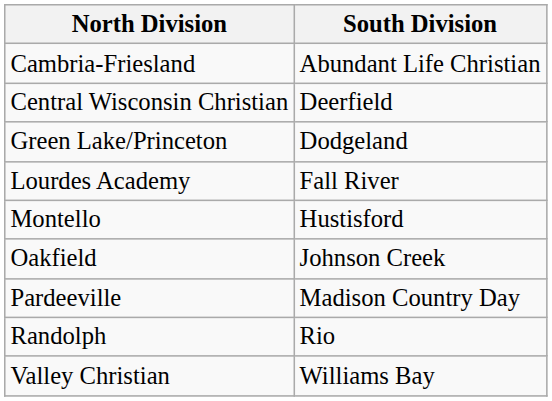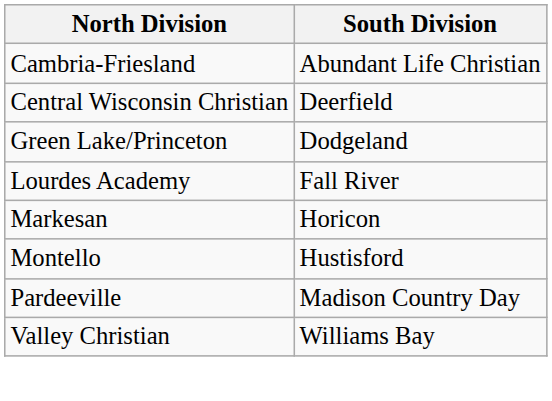 <table class="wikitable">
 <tr>
 <th>North Division</th>
 <th>South Division</th>
 </tr>
 <tr>
 <td>Cambria-Friesland</td>
 <td>Abundant Life Christian</td>
 </tr>
 <tr>
 <td>Central Wisconsin Christian</td>
 <td>Deerfield</td>
 </tr>
 <tr>
 <td>Green Lake/Princeton</td>
 <td>Dodgeland</td>
 </tr>
 <tr>
 <td>Lourdes Academy</td>
 <td>Fall River</td>
 </tr>
 <tr>
+<td>Markesan</td>
+<td>Horicon</td>
+</tr>
+<tr>
 <td>Montello</td>
 <td>Hustisford</td>
-</tr>
-<tr>
-<td>Oakfield</td>
-<td>Johnson Creek</td>
 </tr>
 <tr>
 <td>Pardeeville</td>
 <td>Madison Country Day</td>
 </tr>
 <tr>
-<td>Randolph</td>
-<td>Rio</td>
-</tr>
-<tr>
 <td>Valley Christian</td>
 <td>Williams Bay</td>
 </tr>
 </table>
